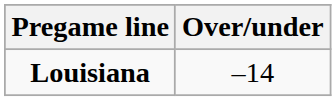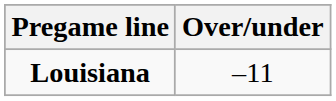 <table class="wikitable" style="margin-right: auto; margin-right: auto; border: none;">
 <tr align="center">
 <th style=>Pregame line</th>
 <th style=>Over/under</th>
 </tr>
 <tr align="center">
 <td><strong>Louisiana</strong></td>
-<td>–14</td>
+<td>–11</td>
 </tr>
 </table>
